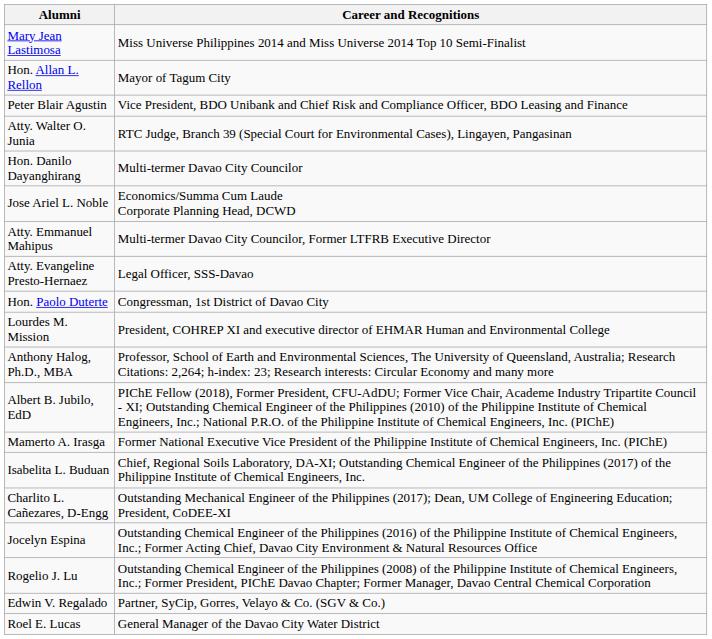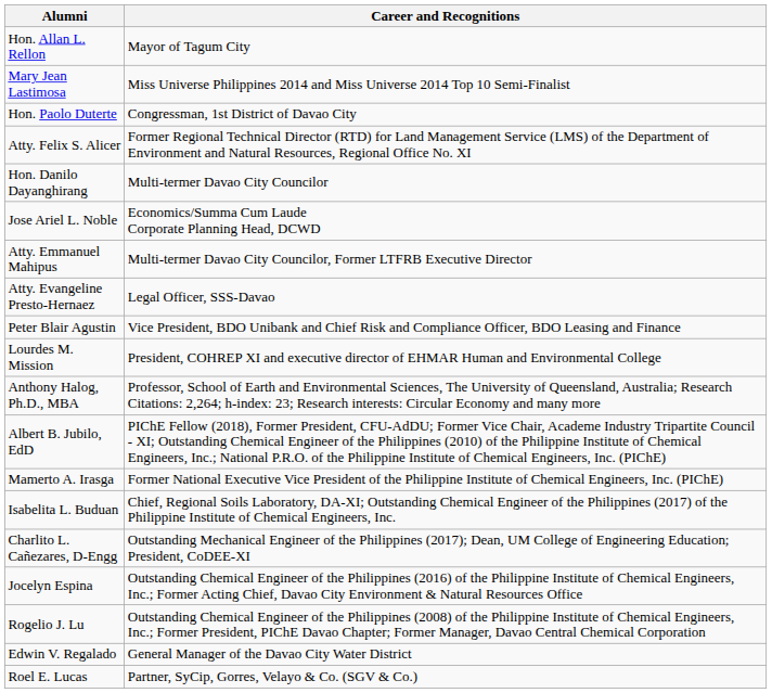 <table class="wikitable sortable">
 <tr>
 <th>Alumni</th>
 <th>Career and Recognitions</th>
 </tr>
 <tr>
+<td>Hon. <a href='#'>Allan L. Rellon</a></td>
+<td>Mayor of Tagum City</td>
+</tr>
+<tr>
 <td><a href='#'>Mary Jean Lastimosa</a></td>
 <td>Miss Universe Philippines 2014 and Miss Universe 2014 Top 10 Semi-Finalist</td>
 </tr>
 <tr>
-<td>Hon. <a href='#'>Allan L. Rellon</a></td>
-<td>Mayor of Tagum City</td>
+<td>Hon. <a href='#'>Paolo Duterte</a></td>
+<td>Congressman, 1st District of Davao City</td>
 </tr>
 <tr>
-<td>Peter Blair Agustin</td>
-<td>Vice President, BDO Unibank and Chief Risk and Compliance Officer, BDO Leasing and Finance</td>
-</tr>
-<tr>
-<td>Atty. Walter O. Junia</td>
-<td>RTC Judge, Branch 39 (Special Court for Environmental Cases), Lingayen, Pangasinan</td>
+<td>Atty. Felix S. Alicer</td>
+<td>Former Regional Technical Director (RTD) for Land Management Service (LMS) of the Department of Environment and Natural Resources, Regional Office No. XI</td>
 </tr>
 <tr>
 <td>Hon. Danilo Dayanghirang</td>
 <td>Multi-termer Davao City Councilor</td>
 </tr>
 <tr>
 <td>Jose Ariel L. Noble</td>
 <td>Economics/Summa Cum Laude<br>Corporate Planning Head, DCWD</td>
 </tr>
 <tr>
 <td>Atty. Emmanuel Mahipus</td>
 <td>Multi-termer Davao City Councilor, Former LTFRB Executive Director</td>
 </tr>
 <tr>
 <td>Atty. Evangeline Presto-Hernaez</td>
 <td>Legal Officer, SSS-Davao</td>
 </tr>
 <tr>
-<td>Hon. <a href='#'>Paolo Duterte</a></td>
-<td>Congressman, 1st District of Davao City</td>
+<td>Peter Blair Agustin</td>
+<td>Vice President, BDO Unibank and Chief Risk and Compliance Officer, BDO Leasing and Finance</td>
 </tr>
 <tr>
 <td>Lourdes M. Mission</td>
 <td>President, COHREP XI and executive director of EHMAR Human and Environmental College</td>
 </tr>
 <tr>
 <td>Anthony Halog, Ph.D., MBA</td>
 <td>Professor, School of Earth and Environmental Sciences, The University of Queensland, Australia; Research Citations: 2,264; h-index: 23; Research interests: Circular Economy and many more</td>
 </tr>
 <tr>
 <td>Albert B. Jubilo, EdD</td>
 <td>PIChE Fellow (2018), Former President, CFU-AdDU; Former Vice Chair, Academe Industry Tripartite Council - XI; Outstanding Chemical Engineer of the Philippines (2010) of the Philippine Institute of Chemical Engineers, Inc.; National P.R.O. of the Philippine Institute of Chemical Engineers, Inc. (PIChE)</td>
 </tr>
 <tr>
 <td>Mamerto A. Irasga</td>
 <td>Former National Executive Vice President of the Philippine Institute of Chemical Engineers, Inc. (PIChE)</td>
 </tr>
 <tr>
 <td>Isabelita L. Buduan</td>
 <td>Chief, Regional Soils Laboratory, DA-XI; Outstanding Chemical Engineer of the Philippines (2017) of the Philippine Institute of Chemical Engineers, Inc.</td>
 </tr>
 <tr>
 <td>Charlito L. Cañezares, D-Engg</td>
 <td>Outstanding Mechanical Engineer of the Philippines (2017); Dean, UM College of Engineering Education; President, CoDEE-XI</td>
 </tr>
 <tr>
 <td>Jocelyn Espina</td>
 <td>Outstanding Chemical Engineer of the Philippines (2016) of the Philippine Institute of Chemical Engineers, Inc.; Former Acting Chief, Davao City Environment & Natural Resources Office</td>
 </tr>
 <tr>
 <td>Rogelio J. Lu</td>
 <td>Outstanding Chemical Engineer of the Philippines (2008) of the Philippine Institute of Chemical Engineers, Inc.; Former President, PIChE Davao Chapter; Former Manager, Davao Central Chemical Corporation</td>
 </tr>
 <tr>
 <td>Edwin V. Regalado</td>
-<td>Partner, SyCip, Gorres, Velayo & Co. (SGV & Co.)</td>
+<td>General Manager of the Davao City Water District</td>
 </tr>
 <tr>
 <td>Roel E. Lucas</td>
-<td>General Manager of the Davao City Water District</td>
+<td>Partner, SyCip, Gorres, Velayo & Co. (SGV & Co.)</td>
 </tr>
 </table>
